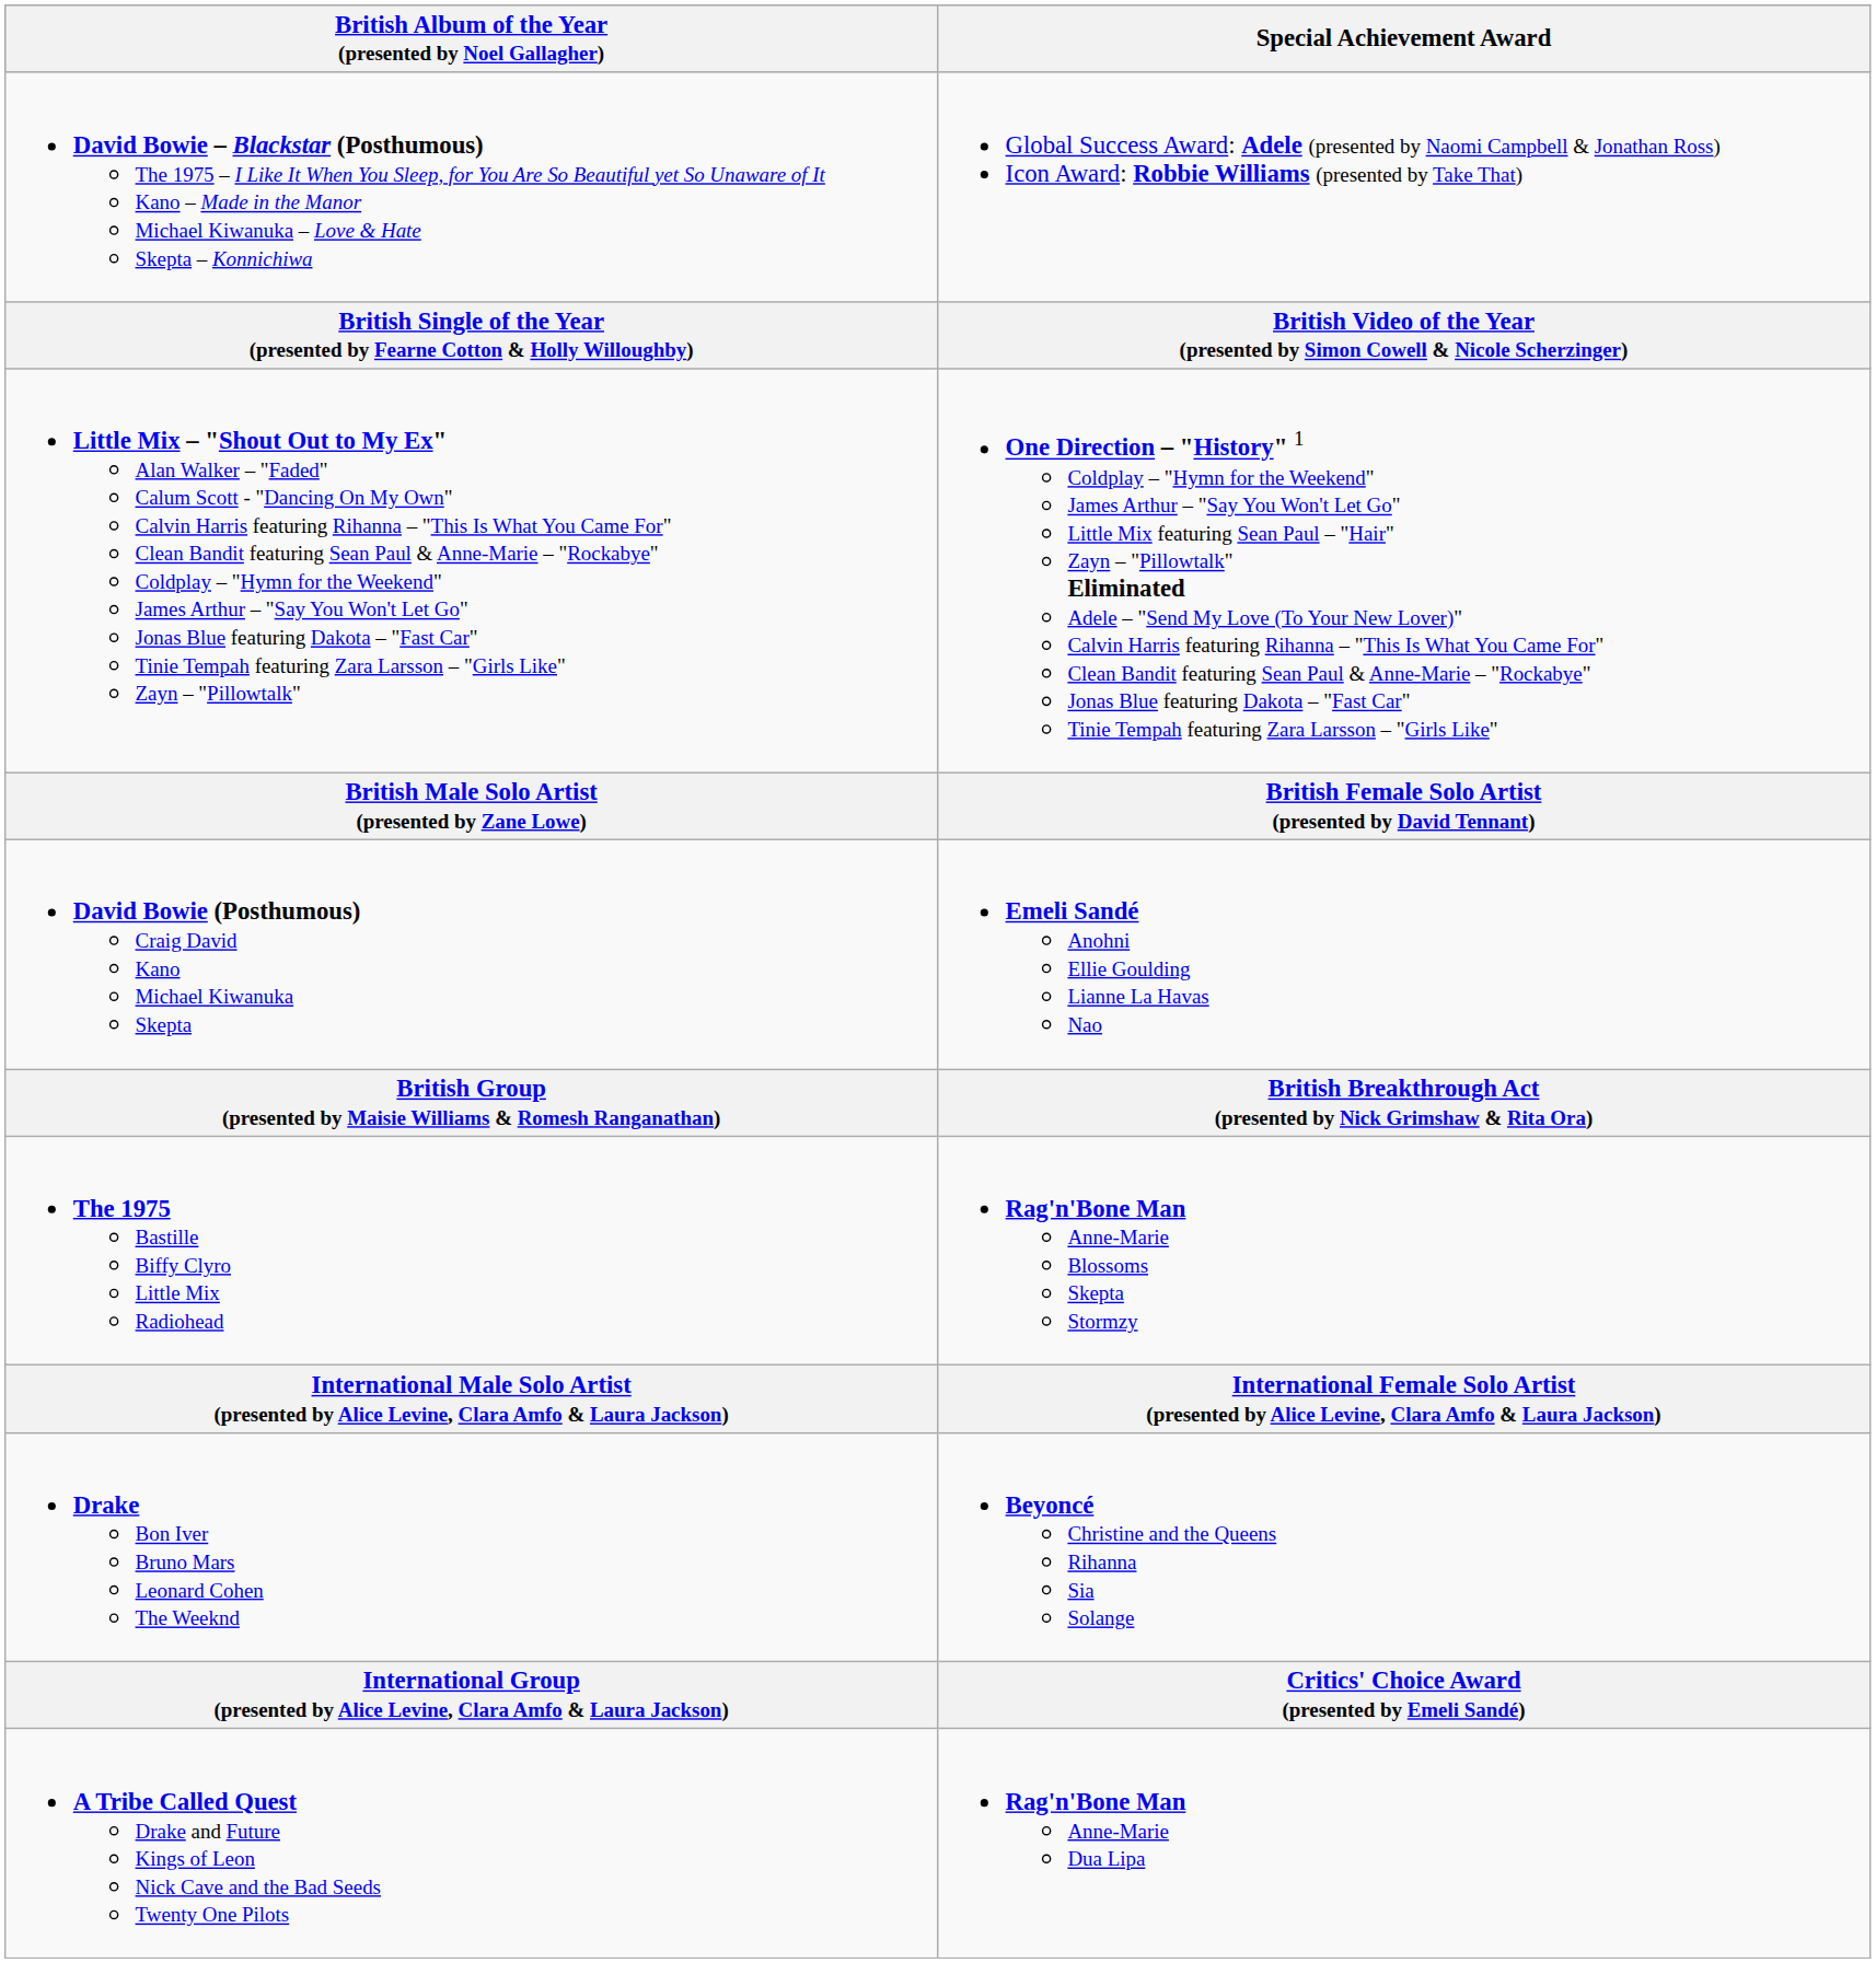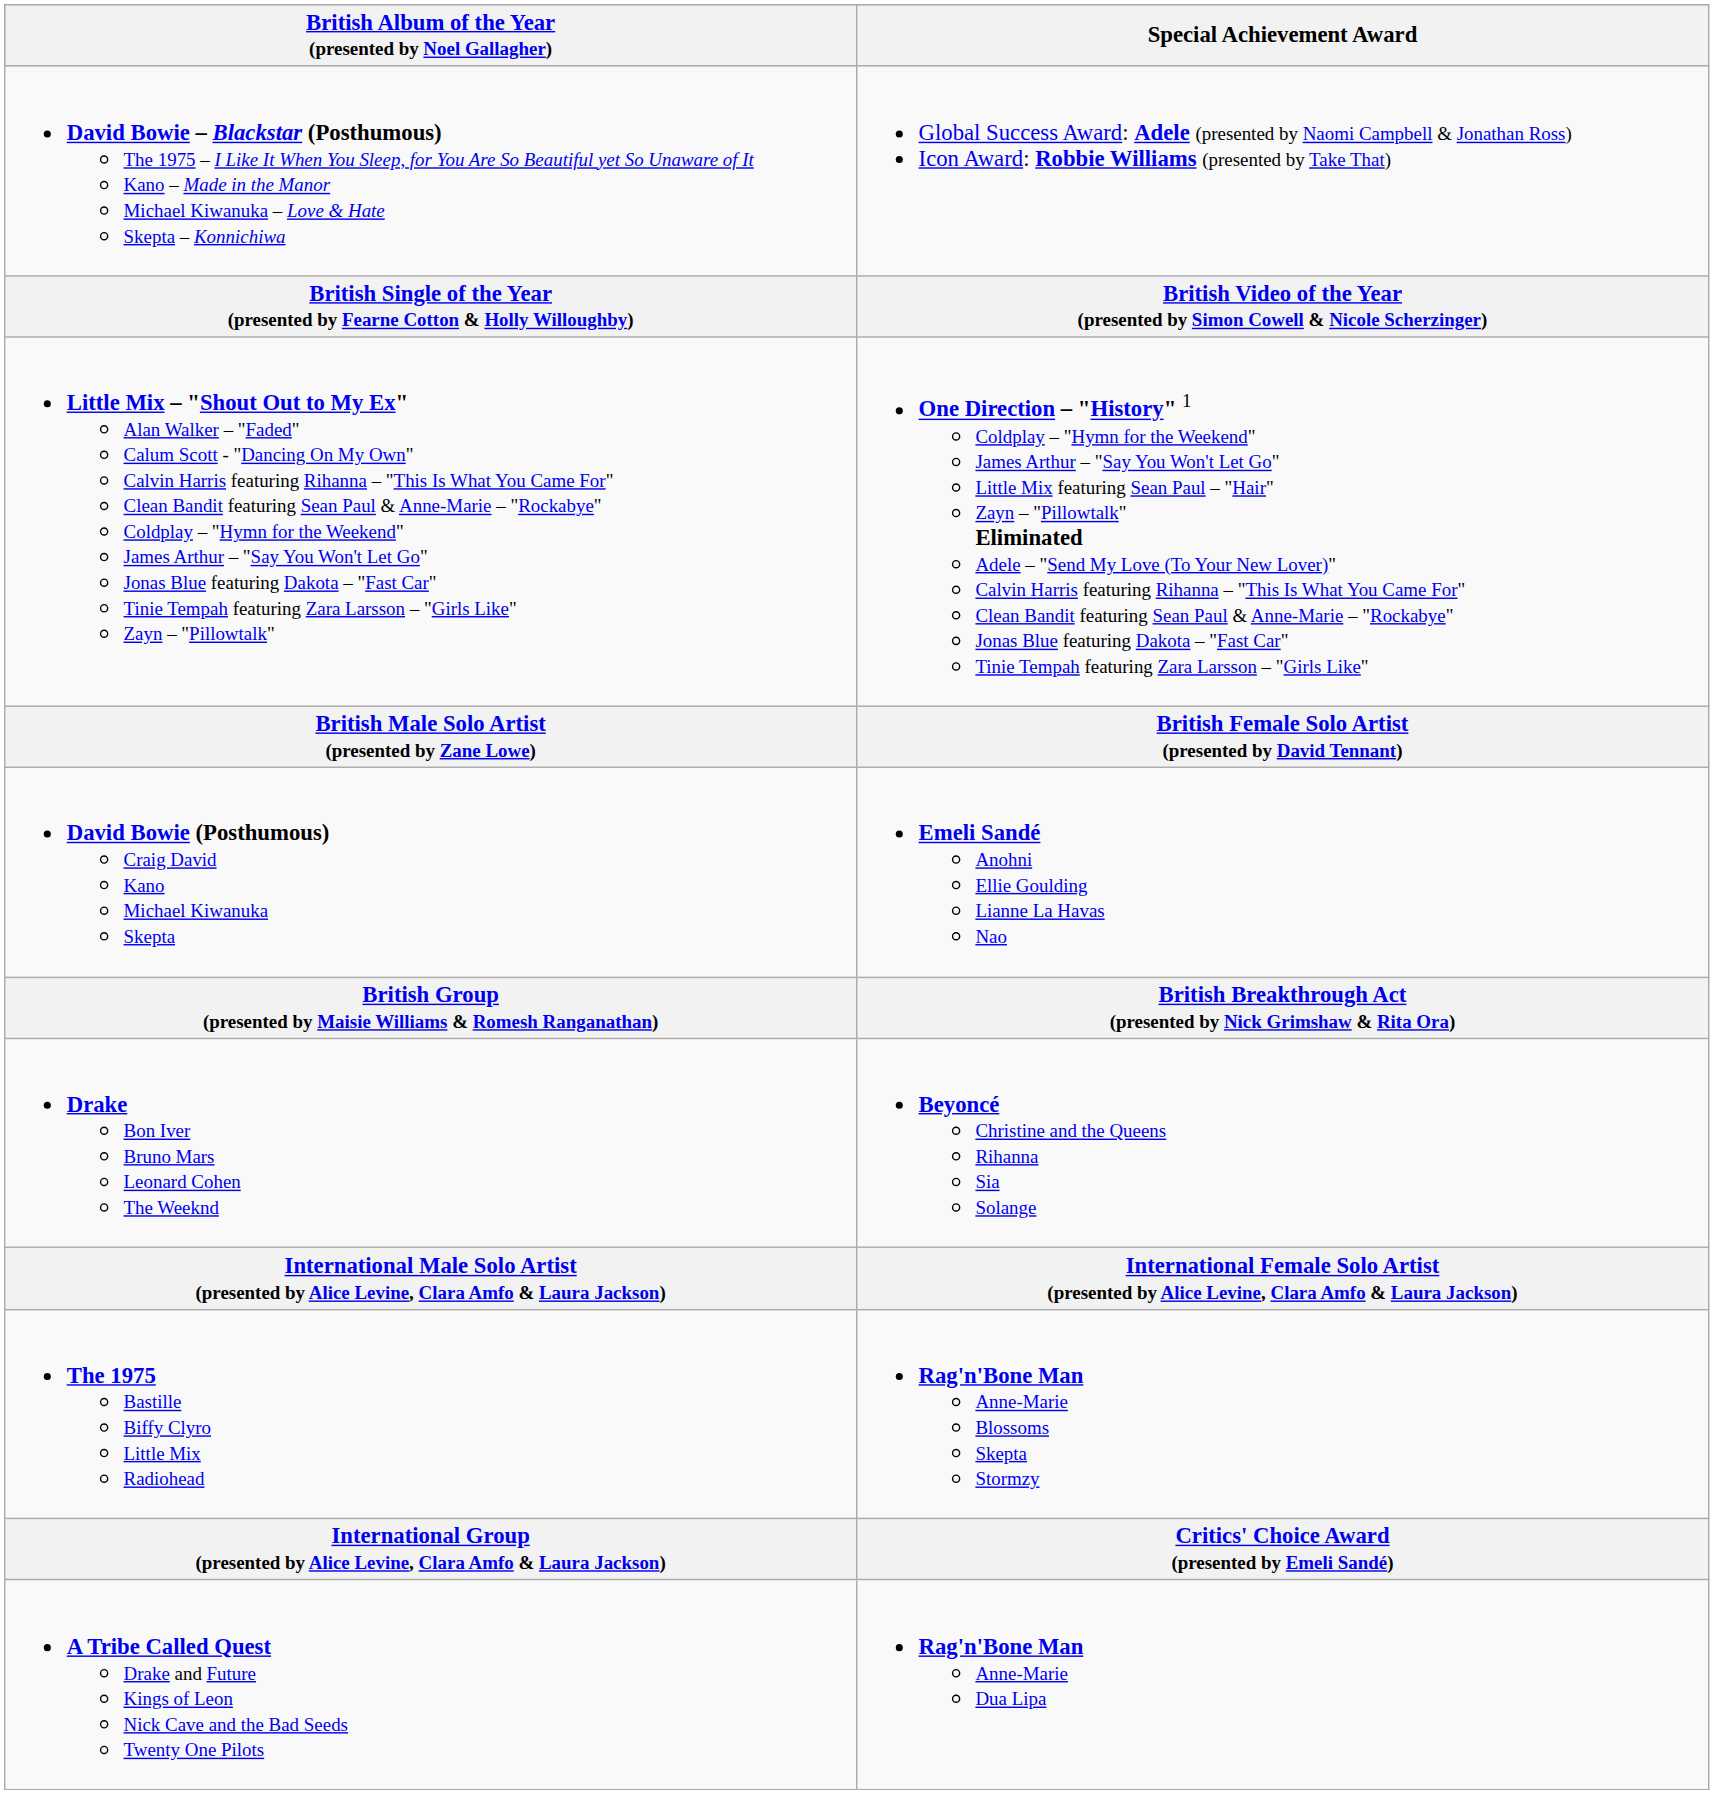 <table class="wikitable" style="width:95%">
 <tr bgcolor="#bebebe">
 <th width="50%"><a href='#'>British Album of the Year</a><br><small>(presented by <a href='#'>Noel Gallagher</a>)</small></th>
 <th width="50%">Special Achievement Award</th>
 </tr>
 <tr>
 <td valign="top"><br><ul><li><strong><a href='#'>David Bowie</a> – <em><a href='#'>Blackstar</a></em> (Posthumous)</strong><ul><li><small><a href='#'>The 1975</a> – <em><a href='#'>I Like It When You Sleep, for You Are So Beautiful yet So Unaware of It</a></em></small></li><li><small><a href='#'>Kano</a> – <em><a href='#'>Made in the Manor</a></em></small></li><li><small><a href='#'>Michael Kiwanuka</a> – <em><a href='#'>Love & Hate</a></em></small></li><li><small><a href='#'>Skepta</a> – <em><a href='#'>Konnichiwa</a></em></small></li></ul></li></ul></td>
 <td valign="top"><br><ul><li><a href='#'>Global Success Award</a>: <strong><a href='#'>Adele</a></strong> <small>(presented by <a href='#'>Naomi Campbell</a> & <a href='#'>Jonathan Ross</a>)</small></li><li><a href='#'>Icon Award</a>: <strong><a href='#'>Robbie Williams</a></strong> <small>(presented by <a href='#'>Take That</a>)</small></li></ul></td>
 </tr>
 <tr>
 <th width="50%"><a href='#'>British Single of the Year</a><br><small>(presented by <a href='#'>Fearne Cotton</a> & <a href='#'>Holly Willoughby</a>)</small></th>
 <th width="50%"><a href='#'>British Video of the Year</a><br><small>(presented by <a href='#'>Simon Cowell</a> & <a href='#'>Nicole Scherzinger</a>)</small></th>
 </tr>
 <tr>
 <td valign="top"><br><ul><li><strong><a href='#'>Little Mix</a> – "<a href='#'>Shout Out to My Ex</a>"</strong><ul><li><small><a href='#'>Alan Walker</a> – "<a href='#'>Faded</a>"</small></li><li><small><a href='#'>Calum Scott</a> - "<a href='#'>Dancing On My Own</a>"</small></li><li><small><a href='#'>Calvin Harris</a> featuring <a href='#'>Rihanna</a> – "<a href='#'>This Is What You Came For</a>"</small></li><li><small><a href='#'>Clean Bandit</a> featuring <a href='#'>Sean Paul</a> & <a href='#'>Anne-Marie</a> – "<a href='#'>Rockabye</a>"</small></li><li><small><a href='#'>Coldplay</a> – "<a href='#'>Hymn for the Weekend</a>"</small></li><li><small><a href='#'>James Arthur</a> – "<a href='#'>Say You Won't Let Go</a>"</small></li><li><small><a href='#'>Jonas Blue</a> featuring  <a href='#'>Dakota</a> – "<a href='#'>Fast Car</a>"</small></li><li><small><a href='#'>Tinie Tempah</a> featuring <a href='#'>Zara Larsson</a> – "<a href='#'>Girls Like</a>"</small></li><li><small><a href='#'>Zayn</a> – "<a href='#'>Pillowtalk</a>"</small></li></ul></li></ul></td>
 <td valign="top"><br><ul><li><strong><a href='#'>One Direction</a> – "<a href='#'>History</a>"</strong> <sup>1</sup><ul><li><small><a href='#'>Coldplay</a> – "<a href='#'>Hymn for the Weekend</a>"</small></li><li><small><a href='#'>James Arthur</a> – "<a href='#'>Say You Won't Let Go</a>"</small></li><li><small><a href='#'>Little Mix</a> featuring <a href='#'>Sean Paul</a> – "<a href='#'>Hair</a>"</small></li><li><small><a href='#'>Zayn</a> – "<a href='#'>Pillowtalk</a>"</small><br><strong>Eliminated</strong></li><li><small><a href='#'>Adele</a> – "<a href='#'>Send My Love (To Your New Lover)</a>"</small></li><li><small><a href='#'>Calvin Harris</a> featuring <a href='#'>Rihanna</a> – "<a href='#'>This Is What You Came For</a>"</small></li><li><small><a href='#'>Clean Bandit</a> featuring <a href='#'>Sean Paul</a> & <a href='#'>Anne-Marie</a> – "<a href='#'>Rockabye</a>"</small></li><li><small><a href='#'>Jonas Blue</a> featuring <a href='#'>Dakota</a> – "<a href='#'>Fast Car</a>"</small></li><li><small><a href='#'>Tinie Tempah</a> featuring <a href='#'>Zara Larsson</a> – "<a href='#'>Girls Like</a>"</small></li></ul></li></ul></td>
 </tr>
 <tr>
 <th width="50%"><a href='#'>British Male Solo Artist</a><br><small>(presented by <a href='#'>Zane Lowe</a>)</small></th>
 <th width="50%"><a href='#'>British Female Solo Artist</a><br><small>(presented by <a href='#'>David Tennant</a>)</small></th>
 </tr>
 <tr>
 <td valign="top"><br><ul><li><strong><a href='#'>David Bowie</a> (Posthumous)</strong><ul><li><small><a href='#'>Craig David</a></small></li><li><small><a href='#'>Kano</a></small></li><li><small><a href='#'>Michael Kiwanuka</a></small></li><li><small><a href='#'>Skepta</a></small></li></ul></li></ul></td>
 <td valign="top"><br><ul><li><strong><a href='#'>Emeli Sandé</a></strong><ul><li><small><a href='#'>Anohni</a></small></li><li><small><a href='#'>Ellie Goulding</a></small></li><li><small><a href='#'>Lianne La Havas</a></small></li><li><small><a href='#'>Nao</a></small></li></ul></li></ul></td>
 </tr>
 <tr>
 <th width="50%"><a href='#'>British Group</a><br><small>(presented by <a href='#'>Maisie Williams</a> & <a href='#'>Romesh Ranganathan</a>)</small></th>
 <th width="50%"><a href='#'>British Breakthrough Act</a><br><small>(presented by <a href='#'>Nick Grimshaw</a> & <a href='#'>Rita Ora</a>)</small></th>
 </tr>
 <tr>
-<td valign="top"><br><ul><li><strong><a href='#'>The 1975</a></strong><ul><li><small><a href='#'>Bastille</a></small></li><li><small><a href='#'>Biffy Clyro</a></small></li><li><small><a href='#'>Little Mix</a></small></li><li><small><a href='#'>Radiohead</a></small></li></ul></li></ul></td>
-<td valign="top"><br><ul><li><strong><a href='#'>Rag'n'Bone Man</a></strong><ul><li><small><a href='#'>Anne-Marie</a></small></li><li><small><a href='#'>Blossoms</a></small></li><li><small><a href='#'>Skepta</a></small></li><li><small><a href='#'>Stormzy</a></small></li></ul></li></ul></td>
+<td valign="top"><br><ul><li><strong><a href='#'>Drake</a></strong><ul><li><small><a href='#'>Bon Iver</a></small></li><li><small><a href='#'>Bruno Mars</a></small></li><li><small><a href='#'>Leonard Cohen</a></small></li><li><small><a href='#'>The Weeknd</a></small></li></ul></li></ul></td>
+<td valign="top"><br><ul><li><strong><a href='#'>Beyoncé</a></strong><ul><li><small><a href='#'>Christine and the Queens</a></small></li><li><small><a href='#'>Rihanna</a></small></li><li><small><a href='#'>Sia</a></small></li><li><small><a href='#'>Solange</a></small></li></ul></li></ul></td>
 </tr>
 <tr>
 <th width="50%"><a href='#'>International Male Solo Artist</a><br><small>(presented by <a href='#'>Alice Levine</a>, <a href='#'>Clara Amfo</a> & <a href='#'>Laura Jackson</a>)</small></th>
 <th width="50%"><a href='#'>International Female Solo Artist</a><br><small>(presented by <a href='#'>Alice Levine</a>, <a href='#'>Clara Amfo</a> & <a href='#'>Laura Jackson</a>)</small></th>
 </tr>
 <tr>
-<td valign="top"><br><ul><li><strong><a href='#'>Drake</a></strong><ul><li><small><a href='#'>Bon Iver</a></small></li><li><small><a href='#'>Bruno Mars</a></small></li><li><small><a href='#'>Leonard Cohen</a></small></li><li><small><a href='#'>The Weeknd</a></small></li></ul></li></ul></td>
-<td valign="top"><br><ul><li><strong><a href='#'>Beyoncé</a></strong><ul><li><small><a href='#'>Christine and the Queens</a></small></li><li><small><a href='#'>Rihanna</a></small></li><li><small><a href='#'>Sia</a></small></li><li><small><a href='#'>Solange</a></small></li></ul></li></ul></td>
+<td valign="top"><br><ul><li><strong><a href='#'>The 1975</a></strong><ul><li><small><a href='#'>Bastille</a></small></li><li><small><a href='#'>Biffy Clyro</a></small></li><li><small><a href='#'>Little Mix</a></small></li><li><small><a href='#'>Radiohead</a></small></li></ul></li></ul></td>
+<td valign="top"><br><ul><li><strong><a href='#'>Rag'n'Bone Man</a></strong><ul><li><small><a href='#'>Anne-Marie</a></small></li><li><small><a href='#'>Blossoms</a></small></li><li><small><a href='#'>Skepta</a></small></li><li><small><a href='#'>Stormzy</a></small></li></ul></li></ul></td>
 </tr>
 <tr>
 <th width="50%"><a href='#'>International Group</a><br><small>(presented by <a href='#'>Alice Levine</a>, <a href='#'>Clara Amfo</a> & <a href='#'>Laura Jackson</a>)</small></th>
 <th width="50%"><a href='#'>Critics' Choice Award</a><br><small>(presented by <a href='#'>Emeli Sandé</a>)</small></th>
 </tr>
 <tr>
 <td valign="top"><br><ul><li><strong><a href='#'>A Tribe Called Quest</a></strong><ul><li><small><a href='#'>Drake</a> and <a href='#'>Future</a></small></li><li><small><a href='#'>Kings of Leon</a></small></li><li><small><a href='#'>Nick Cave and the Bad Seeds</a></small></li><li><small><a href='#'>Twenty One Pilots</a></small></li></ul></li></ul></td>
 <td valign="top"><br><ul><li><strong><a href='#'>Rag'n'Bone Man</a></strong><ul><li><small><a href='#'>Anne-Marie</a></small></li><li><small><a href='#'>Dua Lipa</a></small></li></ul></li></ul></td>
 </tr>
 </table>
